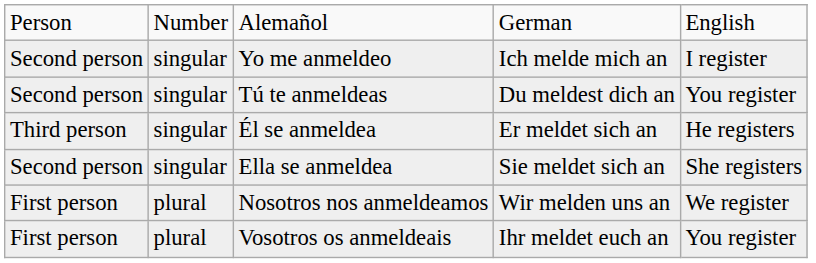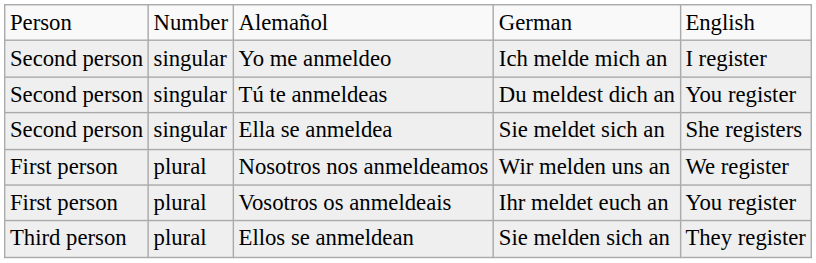 <table class="wikitable">
 <tr>
 <td>Person</td>
 <td>Number</td>
 <td>Alemañol</td>
 <td>German</td>
 <td>English</td>
 </tr>
 <tr style="background:#efefef;">
 <td>Second person</td>
 <td>singular</td>
 <td>Yo me anmeldeo</td>
 <td>Ich melde mich an</td>
 <td>I register</td>
 </tr>
 <tr style="background:#efefef;">
 <td>Second person</td>
 <td>singular</td>
 <td>Tú te anmeldeas</td>
 <td>Du meldest dich an</td>
 <td>You register</td>
 </tr>
 <tr style="background:#efefef;">
-<td>Third person</td>
-<td>singular</td>
-<td>Él se anmeldea</td>
-<td>Er meldet sich an</td>
-<td>He registers</td>
-</tr>
-<tr style="background:#efefef;">
 <td>Second person</td>
 <td>singular</td>
 <td>Ella se anmeldea</td>
 <td>Sie meldet sich an</td>
 <td>She registers</td>
 </tr>
 <tr style="background:#efefef;">
 <td>First person</td>
 <td>plural</td>
 <td>Nosotros nos anmeldeamos</td>
 <td>Wir melden uns an</td>
 <td>We register</td>
 </tr>
 <tr style="background:#efefef;">
 <td>First person</td>
 <td>plural</td>
 <td>Vosotros os anmeldeais</td>
 <td>Ihr meldet euch an</td>
 <td>You register</td>
 </tr>
+<tr style="background:#efefef;">
+<td>Third person</td>
+<td>plural</td>
+<td>Ellos se anmeldean</td>
+<td>Sie melden sich an</td>
+<td>They register</td>
+</tr>
 </table>
